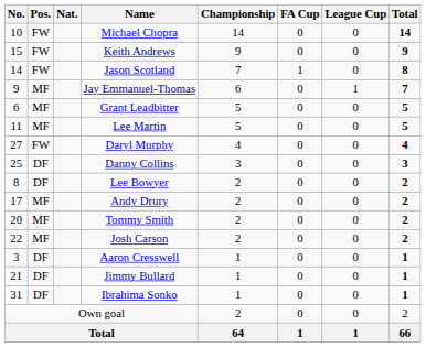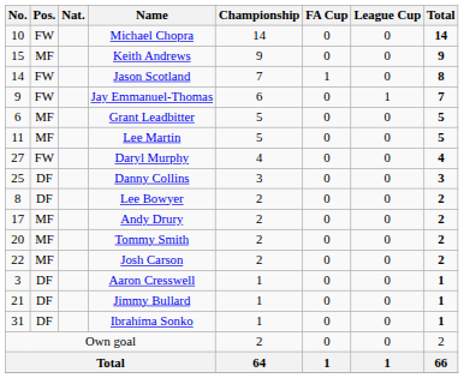 <table class="wikitable" style="text-align: center">
 <tr>
 <th>No.</th>
 <th>Pos.</th>
 <th>Nat.</th>
 <th>Name</th>
 <th>Championship</th>
 <th>FA Cup</th>
 <th>League Cup</th>
 <th>Total</th>
 </tr>
 <tr>
 <td>10</td>
 <td>FW</td>
 <td></td>
 <td><a href='#'>Michael Chopra</a></td>
 <td>14</td>
 <td>0</td>
 <td>0</td>
 <td><strong>14</strong></td>
 </tr>
 <tr>
 <td>15</td>
-<td>FW</td>
+<td>MF</td>
 <td></td>
 <td><a href='#'>Keith Andrews</a></td>
 <td>9</td>
 <td>0</td>
 <td>0</td>
 <td><strong>9</strong></td>
 </tr>
 <tr>
 <td>14</td>
 <td>FW</td>
 <td></td>
 <td><a href='#'>Jason Scotland</a></td>
 <td>7</td>
 <td>1</td>
 <td>0</td>
 <td><strong>8</strong></td>
 </tr>
 <tr>
 <td>9</td>
-<td>MF</td>
+<td>FW</td>
 <td></td>
 <td><a href='#'>Jay Emmanuel-Thomas</a></td>
 <td>6</td>
 <td>0</td>
 <td>1</td>
 <td><strong>7</strong></td>
 </tr>
 <tr>
 <td>6</td>
 <td>MF</td>
 <td></td>
 <td><a href='#'>Grant Leadbitter</a></td>
 <td>5</td>
 <td>0</td>
 <td>0</td>
 <td><strong>5</strong></td>
 </tr>
 <tr>
 <td>11</td>
 <td>MF</td>
 <td></td>
 <td><a href='#'>Lee Martin</a></td>
 <td>5</td>
 <td>0</td>
 <td>0</td>
 <td><strong>5</strong></td>
 </tr>
 <tr>
 <td>27</td>
 <td>FW</td>
 <td></td>
 <td><a href='#'>Daryl Murphy</a></td>
 <td>4</td>
 <td>0</td>
 <td>0</td>
 <td><strong>4</strong></td>
 </tr>
 <tr>
 <td>25</td>
 <td>DF</td>
 <td></td>
 <td><a href='#'>Danny Collins</a></td>
 <td>3</td>
 <td>0</td>
 <td>0</td>
 <td><strong>3</strong></td>
 </tr>
 <tr>
 <td>8</td>
 <td>DF</td>
 <td></td>
 <td><a href='#'>Lee Bowyer</a></td>
 <td>2</td>
 <td>0</td>
 <td>0</td>
 <td><strong>2</strong></td>
 </tr>
 <tr>
 <td>17</td>
 <td>MF</td>
 <td></td>
 <td><a href='#'>Andy Drury</a></td>
 <td>2</td>
 <td>0</td>
 <td>0</td>
 <td><strong>2</strong></td>
 </tr>
 <tr>
 <td>20</td>
 <td>MF</td>
 <td></td>
 <td><a href='#'>Tommy Smith</a></td>
 <td>2</td>
 <td>0</td>
 <td>0</td>
 <td><strong>2</strong></td>
 </tr>
 <tr>
 <td>22</td>
 <td>MF</td>
 <td></td>
 <td><a href='#'>Josh Carson</a></td>
 <td>2</td>
 <td>0</td>
 <td>0</td>
 <td><strong>2</strong></td>
 </tr>
 <tr>
 <td>3</td>
 <td>DF</td>
 <td></td>
 <td><a href='#'>Aaron Cresswell</a></td>
 <td>1</td>
 <td>0</td>
 <td>0</td>
 <td><strong>1</strong></td>
 </tr>
 <tr>
 <td>21</td>
 <td>DF</td>
 <td></td>
 <td><a href='#'>Jimmy Bullard</a></td>
 <td>1</td>
 <td>0</td>
 <td>0</td>
 <td><strong>1</strong></td>
 </tr>
 <tr>
 <td>31</td>
 <td>DF</td>
 <td></td>
 <td><a href='#'>Ibrahima Sonko</a></td>
 <td>1</td>
 <td>0</td>
 <td>0</td>
 <td><strong>1</strong></td>
 </tr>
 <tr>
 <td colspan="4">Own goal</td>
 <td>2</td>
 <td>0</td>
 <td>0</td>
 <td>2</td>
 </tr>
 <tr>
 <th colspan="4">Total</th>
 <th>64</th>
 <th>1</th>
 <th>1</th>
 <th>66</th>
 </tr>
 <tr>
 </tr>
 </table>
